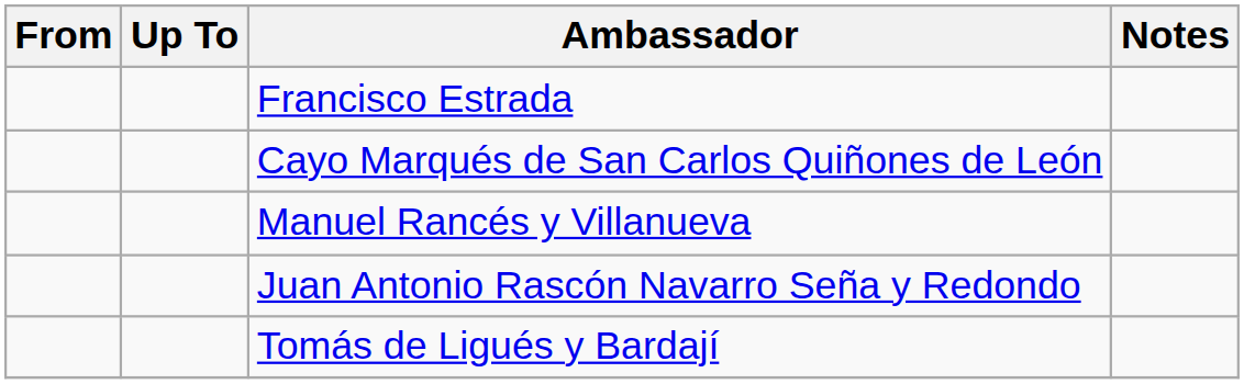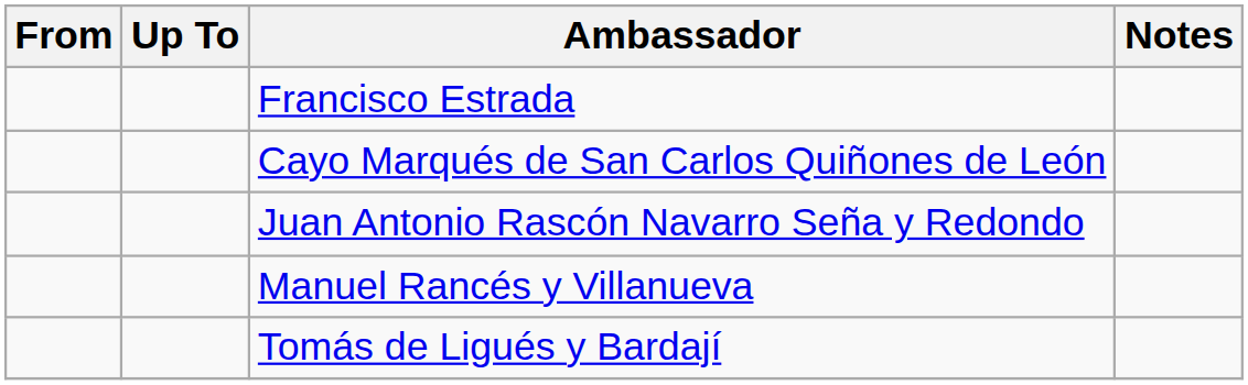 <table class=wikitable>
 <tr>
 <th>From</th>
 <th>Up To</th>
 <th>Ambassador</th>
 <th>Notes</th>
 </tr>
 <tr>
 <td></td>
 <td></td>
 <td><a href='#'>Francisco Estrada</a></td>
 <td></td>
 </tr>
 <tr>
 <td></td>
 <td></td>
 <td><a href='#'>Cayo Marqués de San Carlos Quiñones de León</a></td>
 <td></td>
 </tr>
 <tr>
 <td></td>
 <td></td>
-<td><a href='#'>Manuel Rancés y Villanueva</a></td>
+<td><a href='#'>Juan Antonio Rascón Navarro Seña y Redondo</a></td>
 <td></td>
 </tr>
 <tr>
 <td></td>
 <td></td>
-<td><a href='#'>Juan Antonio Rascón Navarro Seña y Redondo</a></td>
+<td><a href='#'>Manuel Rancés y Villanueva</a></td>
 <td></td>
 </tr>
 <tr>
 <td></td>
 <td></td>
 <td><a href='#'>Tomás de Ligués y Bardají</a></td>
 <td></td>
 </tr>
 <tr>
 </tr>
 </table>
